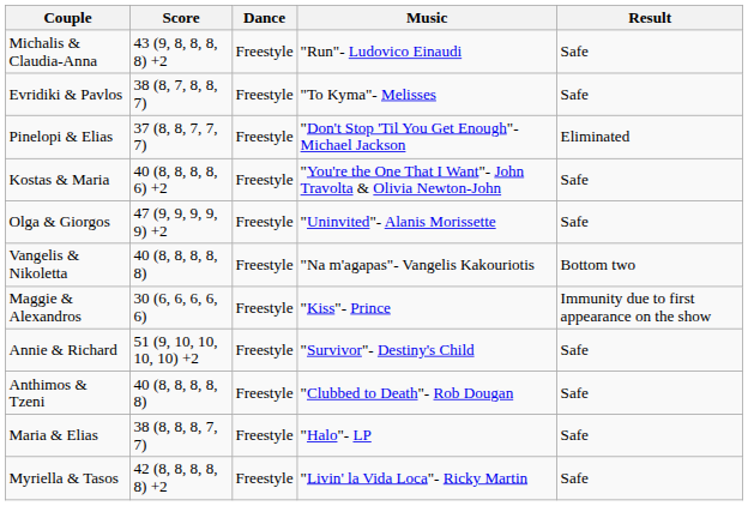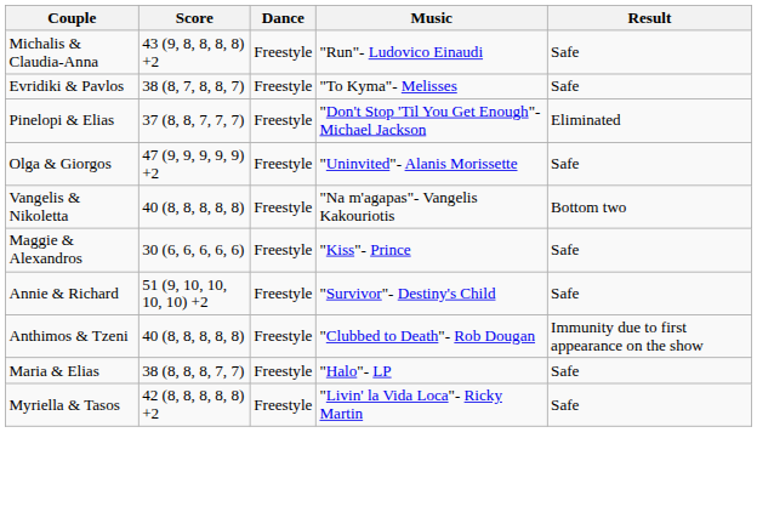 <table class="wikitable sortable" style="width:85%;">
 <tr>
 <th>Couple</th>
 <th>Score</th>
 <th>Dance</th>
 <th>Music</th>
 <th>Result</th>
 </tr>
 <tr>
 <td>Michalis & Claudia-Anna</td>
 <td>43 (9, 8, 8, 8, 8) +2</td>
 <td>Freestyle</td>
 <td>"Run"- <a href='#'>Ludovico Einaudi</a></td>
 <td>Safe</td>
 </tr>
 <tr>
 <td>Evridiki & Pavlos</td>
 <td>38 (8, 7, 8, 8, 7)</td>
 <td>Freestyle</td>
 <td>"To Kyma"- <a href='#'>Melisses</a></td>
 <td>Safe</td>
 </tr>
 <tr>
 <td>Pinelopi & Elias</td>
 <td>37 (8, 8, 7, 7, 7)</td>
 <td>Freestyle</td>
 <td>"<a href='#'>Don't Stop 'Til You Get Enough</a>"- <a href='#'>Michael Jackson</a></td>
 <td>Eliminated</td>
 </tr>
 <tr>
-<td>Kostas & Maria</td>
-<td>40 (8, 8, 8, 8, 6) +2</td>
-<td>Freestyle</td>
-<td>"<a href='#'>You're the One That I Want</a>"- <a href='#'>John Travolta</a> & <a href='#'>Olivia Newton-John</a></td>
-<td>Safe</td>
-</tr>
-<tr>
 <td>Olga & Giorgos</td>
 <td>47 (9, 9, 9, 9, 9) +2</td>
 <td>Freestyle</td>
 <td>"<a href='#'>Uninvited</a>"- <a href='#'>Alanis Morissette</a></td>
 <td>Safe</td>
 </tr>
 <tr>
 <td>Vangelis & Nikoletta</td>
 <td>40 (8, 8, 8, 8, 8)</td>
 <td>Freestyle</td>
 <td>"Na m'agapas"- Vangelis Kakouriotis</td>
 <td>Bottom two</td>
 </tr>
 <tr>
 <td>Maggie & Alexandros</td>
 <td>30 (6, 6, 6, 6, 6)</td>
 <td>Freestyle</td>
 <td>"<a href='#'>Kiss</a>"- <a href='#'>Prince</a></td>
-<td>Immunity due to first appearance on the show</td>
+<td>Safe</td>
 </tr>
 <tr>
 <td>Annie & Richard</td>
 <td>51 (9, 10, 10, 10, 10) +2</td>
 <td>Freestyle</td>
 <td>"<a href='#'>Survivor</a>"- <a href='#'>Destiny's Child</a></td>
 <td>Safe</td>
 </tr>
 <tr>
 <td>Anthimos & Tzeni</td>
 <td>40 (8, 8, 8, 8, 8)</td>
 <td>Freestyle</td>
 <td>"<a href='#'>Clubbed to Death</a>"- <a href='#'>Rob Dougan</a></td>
-<td>Safe</td>
+<td>Immunity due to first appearance on the show</td>
 </tr>
 <tr>
 <td>Maria & Elias</td>
 <td>38 (8, 8, 8, 7, 7)</td>
 <td>Freestyle</td>
 <td>"<a href='#'>Halo</a>"- <a href='#'>LP</a></td>
 <td>Safe</td>
 </tr>
 <tr>
 <td>Myriella & Tasos</td>
 <td>42 (8, 8, 8, 8, 8) +2</td>
 <td>Freestyle</td>
 <td>"<a href='#'>Livin' la Vida Loca</a>"- <a href='#'>Ricky Martin</a></td>
 <td>Safe</td>
 </tr>
 </table>
